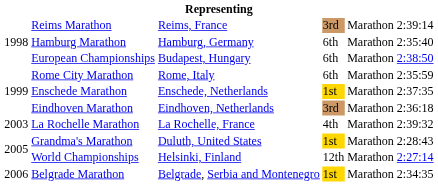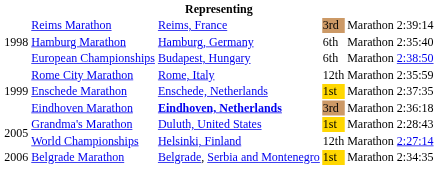 <table>
 <tr>
 <th colspan="6">Representing </th>
 </tr>
 <tr>
 <td rowspan=3>1998</td>
 <td><a href='#'>Reims Marathon</a></td>
 <td><a href='#'>Reims, France</a></td>
 <td bgcolor="cc9966">3rd</td>
 <td>Marathon</td>
 <td>2:39:14</td>
 </tr>
 <tr>
 <td><a href='#'>Hamburg Marathon</a></td>
 <td><a href='#'>Hamburg, Germany</a></td>
 <td>6th</td>
 <td>Marathon</td>
 <td>2:35:40</td>
 </tr>
 <tr>
 <td><a href='#'>European Championships</a></td>
 <td><a href='#'>Budapest, Hungary</a></td>
 <td>6th</td>
 <td>Marathon</td>
 <td><a href='#'>2:38:50</a></td>
 </tr>
 <tr>
 <td rowspan=3>1999</td>
 <td><a href='#'>Rome City Marathon</a></td>
 <td><a href='#'>Rome, Italy</a></td>
-<td>6th</td>
+<td>12th</td>
 <td>Marathon</td>
 <td>2:35:59</td>
 </tr>
 <tr>
 <td><a href='#'>Enschede Marathon</a></td>
 <td><a href='#'>Enschede, Netherlands</a></td>
 <td bgcolor="gold">1st</td>
 <td>Marathon</td>
 <td>2:37:35</td>
 </tr>
 <tr>
 <td><a href='#'>Eindhoven Marathon</a></td>
-<td><a href='#'>Eindhoven, Netherlands</a></td>
+<td><strong><a href='#'>Eindhoven, Netherlands</a></strong></td>
 <td bgcolor="cc9966">3rd</td>
 <td>Marathon</td>
 <td>2:36:18</td>
-</tr>
-<tr>
-<td>2003</td>
-<td><a href='#'>La Rochelle Marathon</a></td>
-<td><a href='#'>La Rochelle, France</a></td>
-<td>4th</td>
-<td>Marathon</td>
-<td>2:39:32</td>
 </tr>
 <tr>
 <td rowspan=2>2005</td>
 <td><a href='#'>Grandma's Marathon</a></td>
 <td><a href='#'>Duluth, United States</a></td>
 <td bgcolor="gold">1st</td>
 <td>Marathon</td>
 <td>2:28:43</td>
 </tr>
 <tr>
 <td><a href='#'>World Championships</a></td>
 <td><a href='#'>Helsinki, Finland</a></td>
 <td>12th</td>
 <td>Marathon</td>
 <td><a href='#'>2:27:14</a></td>
 </tr>
 <tr>
 <td>2006</td>
 <td><a href='#'>Belgrade Marathon</a></td>
 <td><a href='#'>Belgrade</a>, <a href='#'>Serbia and Montenegro</a></td>
 <td bgcolor="gold">1st</td>
 <td>Marathon</td>
 <td>2:34:35</td>
 </tr>
 </table>
